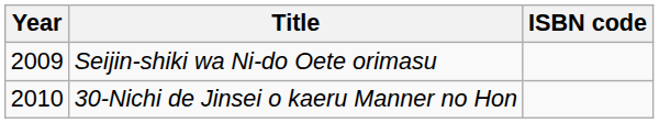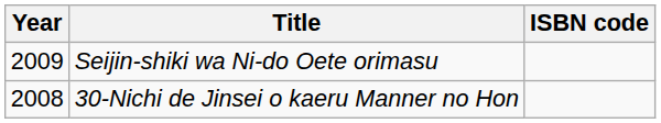 <table class="wikitable">
 <tr>
 <th>Year</th>
 <th>Title</th>
 <th>ISBN code</th>
 </tr>
 <tr>
 <td>2009</td>
 <td><em>Seijin-shiki wa Ni-do Oete orimasu</em></td>
 <td></td>
 </tr>
 <tr>
-<td>2010</td>
+<td>2008</td>
 <td><em>30-Nichi de Jinsei o kaeru Manner no Hon</em></td>
 <td></td>
 </tr>
 </table>
